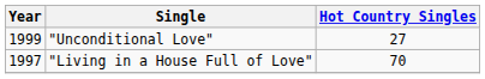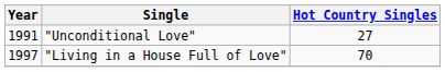 <table class="wikitable">
 <tr>
 <th>Year</th>
 <th>Single</th>
 <th><a href='#'>Hot Country Singles</a></th>
 </tr>
 <tr>
-<td align="center">1999</td>
+<td align="center">1991</td>
 <td>"Unconditional Love"</td>
 <td align="center">27</td>
 </tr>
 <tr>
 <td align="center">1997</td>
 <td>"Living in a House Full of Love"</td>
 <td align="center">70</td>
 </tr>
 <tr>
 </tr>
 </table>
